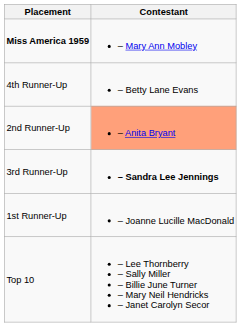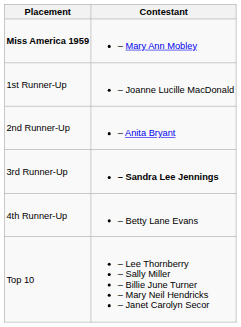 <table class="wikitable sortable" style="font-size: 95%;">
 <tr>
 <th>Placement</th>
 <th>Contestant</th>
 </tr>
 <tr>
 <td><strong>Miss America 1959</strong></td>
 <td><br><ul><li> – <a href='#'>Mary Ann Mobley</a></li></ul></td>
 </tr>
 <tr>
-<td>4th Runner-Up</td>
-<td><br><ul><li> – Betty Lane Evans</li></ul></td>
+<td>1st Runner-Up</td>
+<td><br><ul><li> – Joanne Lucille MacDonald</li></ul></td>
 </tr>
 <tr>
 <td>2nd Runner-Up</td>
-<td style="background: lightsalmon;"><br><ul><li> – <a href='#'>Anita Bryant</a></li></ul></td>
+<td><br><ul><li> – <a href='#'>Anita Bryant</a></li></ul></td>
 </tr>
 <tr>
 <td>3rd Runner-Up</td>
 <td><strong><br><ul><li> – Sandra Lee Jennings</li></ul></strong></td>
 </tr>
 <tr>
-<td>1st Runner-Up</td>
-<td><br><ul><li> – Joanne Lucille MacDonald</li></ul></td>
+<td>4th Runner-Up</td>
+<td><br><ul><li> – Betty Lane Evans</li></ul></td>
 </tr>
 <tr>
 <td>Top 10</td>
 <td><br><ul><li> – Lee Thornberry</li><li> – Sally Miller</li><li> – Billie June Turner</li><li> – Mary Neil Hendricks</li><li> – Janet Carolyn Secor</li></ul></td>
 </tr>
 </table>
